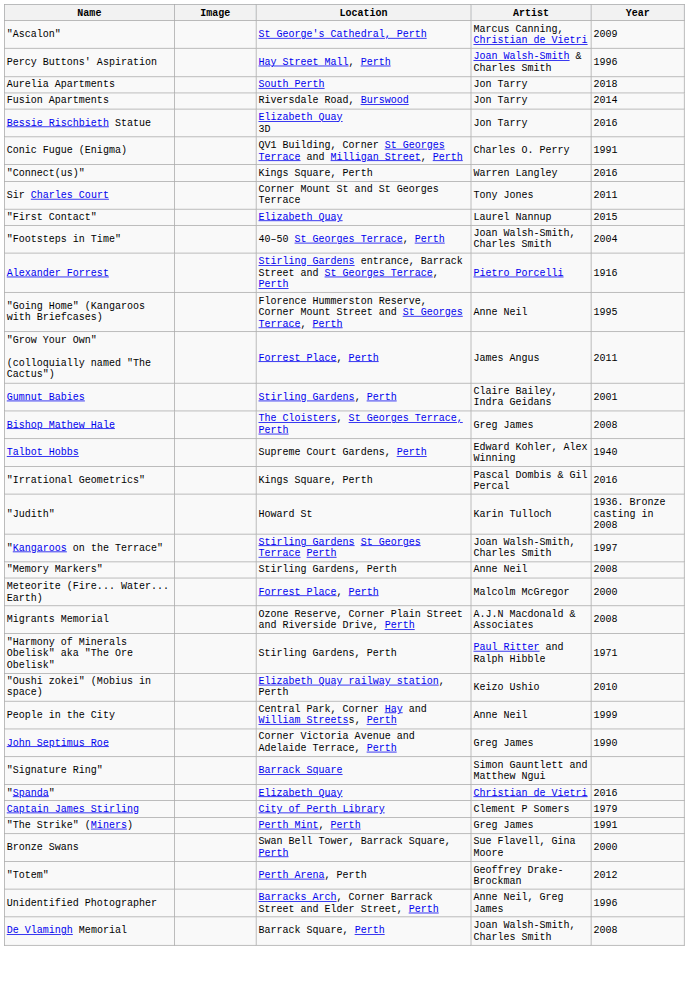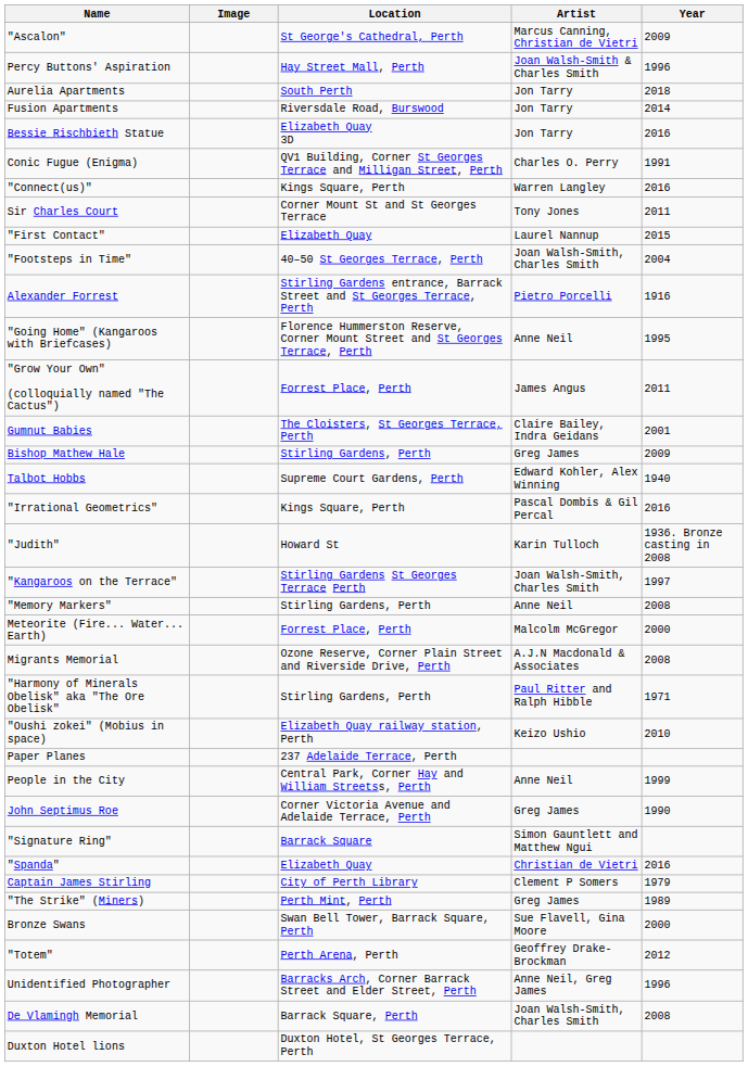 <table class="wikitable" style="width:100%;">
 <tr style="background:#def; text-align:center;">
 <th style="width:25%;">Name</th>
 <th style="width:100px;">Image</th>
 <th>Location</th>
 <th>Artist</th>
 <th>Year</th>
 </tr>
 <tr>
 <td>"Ascalon"</td>
 <td></td>
 <td><a href='#'>St George's Cathedral, Perth</a></td>
 <td>Marcus Canning, <a href='#'>Christian de Vietri</a></td>
 <td>2009</td>
 </tr>
 <tr>
 <td>Percy Buttons' Aspiration</td>
 <td></td>
 <td><a href='#'>Hay Street Mall</a>, <a href='#'>Perth</a></td>
 <td><a href='#'>Joan Walsh-Smith</a> & Charles Smith</td>
 <td>1996</td>
 </tr>
 <tr>
 <td>Aurelia Apartments</td>
 <td></td>
 <td><a href='#'>South Perth</a></td>
 <td>Jon Tarry</td>
 <td>2018</td>
 </tr>
 <tr>
 <td>Fusion Apartments</td>
 <td></td>
 <td>Riversdale Road, <a href='#'>Burswood</a></td>
 <td>Jon Tarry</td>
 <td>2014</td>
 </tr>
 <tr>
 <td><a href='#'>Bessie Rischbieth</a> Statue</td>
 <td></td>
 <td><a href='#'>Elizabeth Quay</a><br>3D </td>
 <td>Jon Tarry</td>
 <td>2016</td>
 </tr>
 <tr>
 <td>Conic Fugue (Enigma)</td>
 <td></td>
 <td>QV1 Building, Corner <a href='#'>St Georges Terrace</a> and <a href='#'>Milligan Street</a>, <a href='#'>Perth</a></td>
 <td>Charles O. Perry</td>
 <td>1991</td>
 </tr>
 <tr>
 <td>"Connect(us)"</td>
 <td></td>
 <td>Kings Square, Perth</td>
 <td>Warren Langley</td>
 <td>2016</td>
 </tr>
 <tr>
 <td>Sir <a href='#'>Charles Court</a></td>
 <td></td>
 <td>Corner Mount St and St Georges Terrace</td>
 <td>Tony Jones</td>
 <td>2011</td>
 </tr>
 <tr>
 <td>"First Contact"</td>
 <td></td>
 <td><a href='#'>Elizabeth Quay</a></td>
 <td>Laurel Nannup</td>
 <td>2015</td>
 </tr>
 <tr>
 <td>"Footsteps in Time"</td>
 <td></td>
 <td>40–50 <a href='#'>St Georges Terrace</a>, <a href='#'>Perth</a></td>
 <td>Joan Walsh-Smith, Charles Smith</td>
 <td>2004</td>
 </tr>
 <tr>
 <td><a href='#'>Alexander Forrest</a></td>
 <td></td>
 <td><a href='#'>Stirling Gardens</a> entrance, Barrack Street and <a href='#'>St Georges Terrace</a>, <a href='#'>Perth</a></td>
 <td><a href='#'>Pietro Porcelli</a></td>
 <td>1916</td>
 </tr>
 <tr>
 <td>"Going Home" (Kangaroos with Briefcases)</td>
 <td></td>
 <td>Florence Hummerston Reserve, Corner Mount Street and <a href='#'>St Georges Terrace</a>, <a href='#'>Perth</a></td>
 <td>Anne Neil</td>
 <td>1995</td>
 </tr>
 <tr>
 <td>"Grow Your Own"<br><br>(colloquially named "The Cactus")</td>
 <td></td>
 <td><a href='#'>Forrest Place</a>, <a href='#'>Perth</a></td>
 <td>James Angus</td>
 <td>2011</td>
 </tr>
 <tr>
 <td><a href='#'>Gumnut Babies</a></td>
 <td></td>
-<td><a href='#'>Stirling Gardens</a>, <a href='#'>Perth</a></td>
+<td><a href='#'>The Cloisters</a>, <a href='#'>St Georges Terrace, Perth</a></td>
 <td>Claire Bailey, Indra Geidans</td>
 <td>2001</td>
 </tr>
 <tr>
 <td><a href='#'>Bishop Mathew Hale</a></td>
 <td></td>
-<td><a href='#'>The Cloisters</a>, <a href='#'>St Georges Terrace, Perth</a></td>
+<td><a href='#'>Stirling Gardens</a>, <a href='#'>Perth</a></td>
 <td>Greg James</td>
-<td>2008</td>
+<td>2009</td>
 </tr>
 <tr>
 <td><a href='#'>Talbot Hobbs</a></td>
 <td></td>
 <td>Supreme Court Gardens, <a href='#'>Perth</a></td>
 <td>Edward Kohler, Alex Winning</td>
 <td>1940</td>
 </tr>
 <tr>
 <td>"Irrational Geometrics"</td>
 <td></td>
 <td>Kings Square, Perth</td>
 <td>Pascal Dombis & Gil Percal</td>
 <td>2016</td>
 </tr>
 <tr>
 <td>"Judith"</td>
 <td></td>
 <td>Howard St</td>
 <td>Karin Tulloch</td>
 <td>1936. Bronze casting in 2008</td>
 </tr>
 <tr>
 <td>"<a href='#'>Kangaroos</a> on the Terrace"</td>
 <td></td>
 <td><a href='#'>Stirling Gardens</a> <a href='#'>St Georges Terrace</a> <a href='#'>Perth</a><br></td>
 <td>Joan Walsh-Smith, Charles Smith</td>
 <td>1997</td>
 </tr>
 <tr>
 <td>"Memory Markers"</td>
 <td></td>
 <td>Stirling Gardens, Perth</td>
 <td>Anne Neil</td>
 <td>2008</td>
 </tr>
 <tr>
 <td>Meteorite (Fire... Water... Earth)</td>
 <td></td>
 <td><a href='#'>Forrest Place</a>, <a href='#'>Perth</a></td>
 <td>Malcolm McGregor</td>
 <td>2000</td>
 </tr>
 <tr>
 <td>Migrants Memorial</td>
 <td></td>
 <td>Ozone Reserve, Corner Plain Street and Riverside Drive, <a href='#'>Perth</a></td>
 <td>A.J.N Macdonald & Associates</td>
 <td>2008</td>
 </tr>
 <tr>
 <td>"Harmony of Minerals Obelisk" aka "The Ore Obelisk"</td>
 <td></td>
 <td>Stirling Gardens, Perth</td>
 <td><a href='#'>Paul Ritter</a> and Ralph Hibble</td>
 <td>1971</td>
 </tr>
 <tr>
 <td>"Oushi zokei" (Mobius in space)</td>
 <td></td>
 <td><a href='#'>Elizabeth Quay railway station</a>, Perth</td>
 <td>Keizo Ushio</td>
 <td>2010</td>
 </tr>
 <tr>
+<td>Paper Planes</td>
+<td></td>
+<td>237 <a href='#'>Adelaide Terrace</a>, Perth</td>
+<td></td>
+<td></td>
+</tr>
+<tr>
 <td>People in the City</td>
 <td></td>
 <td>Central Park, Corner <a href='#'>Hay</a> and <a href='#'>William Streets</a>s, <a href='#'>Perth</a></td>
 <td>Anne Neil</td>
 <td>1999</td>
 </tr>
 <tr>
 <td><a href='#'>John Septimus Roe</a></td>
 <td></td>
 <td>Corner Victoria Avenue and Adelaide Terrace, <a href='#'>Perth</a></td>
 <td>Greg James</td>
 <td>1990</td>
 </tr>
 <tr>
 <td>"Signature Ring"</td>
 <td></td>
 <td><a href='#'>Barrack Square</a></td>
 <td>Simon Gauntlett and Matthew Ngui</td>
 <td></td>
 </tr>
 <tr>
 <td>"<a href='#'>Spanda</a>"</td>
 <td></td>
 <td><a href='#'>Elizabeth Quay</a></td>
 <td><a href='#'>Christian de Vietri</a></td>
 <td>2016</td>
 </tr>
 <tr>
 <td><a href='#'>Captain James Stirling</a></td>
 <td></td>
 <td><a href='#'>City of Perth Library</a><br></td>
 <td>Clement P Somers</td>
 <td>1979</td>
 </tr>
 <tr>
 <td>"The Strike" (<a href='#'>Miners</a>)</td>
 <td></td>
 <td><a href='#'>Perth Mint</a>, <a href='#'>Perth</a></td>
 <td>Greg James</td>
-<td>1991</td>
+<td>1989</td>
 </tr>
 <tr>
 <td>Bronze Swans</td>
 <td></td>
 <td>Swan Bell Tower, Barrack Square, <a href='#'>Perth</a></td>
 <td>Sue Flavell, Gina Moore</td>
 <td>2000</td>
 </tr>
 <tr>
 <td>"Totem"</td>
 <td></td>
 <td><a href='#'>Perth Arena</a>, Perth</td>
 <td>Geoffrey Drake-Brockman</td>
 <td>2012</td>
 </tr>
 <tr>
 <td>Unidentified Photographer</td>
 <td></td>
 <td><a href='#'>Barracks Arch</a>, Corner Barrack Street and Elder Street, <a href='#'>Perth</a></td>
 <td>Anne Neil, Greg James</td>
 <td>1996</td>
 </tr>
 <tr>
 <td><a href='#'>De Vlamingh</a> Memorial</td>
 <td></td>
 <td>Barrack Square, <a href='#'>Perth</a></td>
 <td>Joan Walsh-Smith, Charles Smith</td>
 <td>2008</td>
 </tr>
+<tr>
+<td>Duxton Hotel lions</td>
+<td></td>
+<td>Duxton Hotel, St Georges Terrace, Perth<br></td>
+<td></td>
+<td></td>
+</tr>
 </table>
